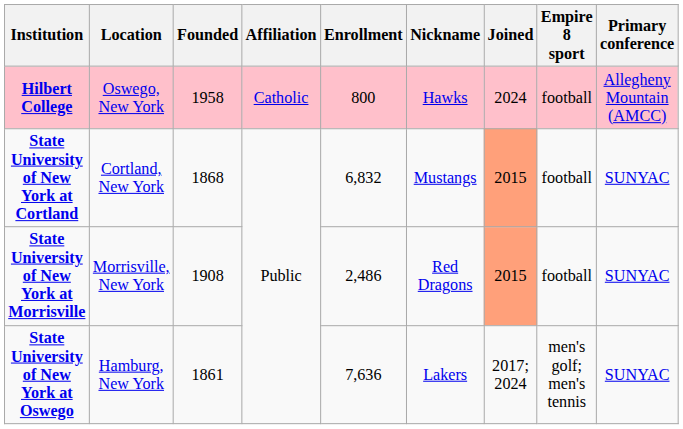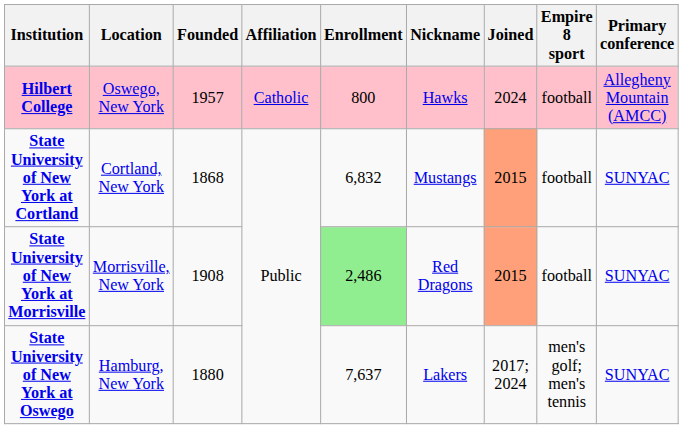 <table class="wikitable sortable" style="text-align:center;">
 <tr>
 <th>Institution</th>
 <th>Location</th>
 <th>Founded</th>
 <th>Affiliation</th>
 <th>Enrollment</th>
 <th>Nickname</th>
 <th>Joined</th>
 <th>Empire 8<br>sport</th>
 <th>Primary<br>conference</th>
 </tr>
 <tr bgcolor=pink>
 <td><strong><a href='#'>Hilbert College</a></strong></td>
 <td><a href='#'>Oswego, New York</a></td>
-<td>1958</td>
+<td>1957</td>
 <td><a href='#'>Catholic</a><br></td>
 <td>800</td>
 <td><a href='#'>Hawks</a></td>
 <td>2024</td>
 <td>football</td>
 <td><a href='#'>Allegheny Mountain (AMCC)</a></td>
 </tr>
 <tr>
 <td><strong><a href='#'>State University of New York at Cortland</a></strong></td>
 <td><a href='#'>Cortland, New York</a></td>
 <td>1868</td>
 <td rowspan=3>Public</td>
 <td>6,832</td>
 <td><a href='#'>Mustangs</a></td>
 <td style="background: lightsalmon;">2015</td>
 <td>football</td>
 <td><a href='#'>SUNYAC</a></td>
 </tr>
 <tr>
 <td><strong><a href='#'>State University of New York at Morrisville</a></strong></td>
 <td><a href='#'>Morrisville, New York</a></td>
 <td>1908</td>
-<td>2,486</td>
+<td style="background: lightgreen;">2,486</td>
 <td><a href='#'>Red Dragons</a></td>
 <td style="background: lightsalmon;">2015</td>
 <td>football</td>
 <td><a href='#'>SUNYAC</a></td>
 </tr>
 <tr>
 <td><strong><a href='#'>State University of New York at Oswego</a></strong></td>
 <td><a href='#'>Hamburg, New York</a></td>
-<td>1861</td>
-<td>7,636</td>
+<td>1880</td>
+<td>7,637</td>
 <td><a href='#'>Lakers</a></td>
 <td>2017;<br>2024</td>
 <td>men's golf; men's tennis</td>
 <td><a href='#'>SUNYAC</a></td>
 </tr>
 </table>
